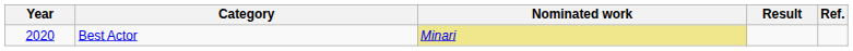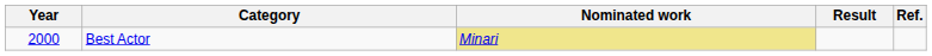 <table class=wikitable>
 <tr>
 <th scope="col" style="width:5em;">Year</th>
 <th scope="col" style="width:26em;">Category</th>
 <th scope="col" style="width:25em;">Nominated work</th>
 <th scope="col" style="width:5em;">Result</th>
 <th>Ref.</th>
 </tr>
 <tr>
-<td style="text-align:center;"><a href='#'>2020</a></td>
+<td style="text-align:center;"><a href='#'>2000</a></td>
 <td><a href='#'>Best Actor</a></td>
 <td style="background: khaki;"><em><a href='#'>Minari</a></em></td>
 <td></td>
 <td></td>
 </tr>
 </table>
